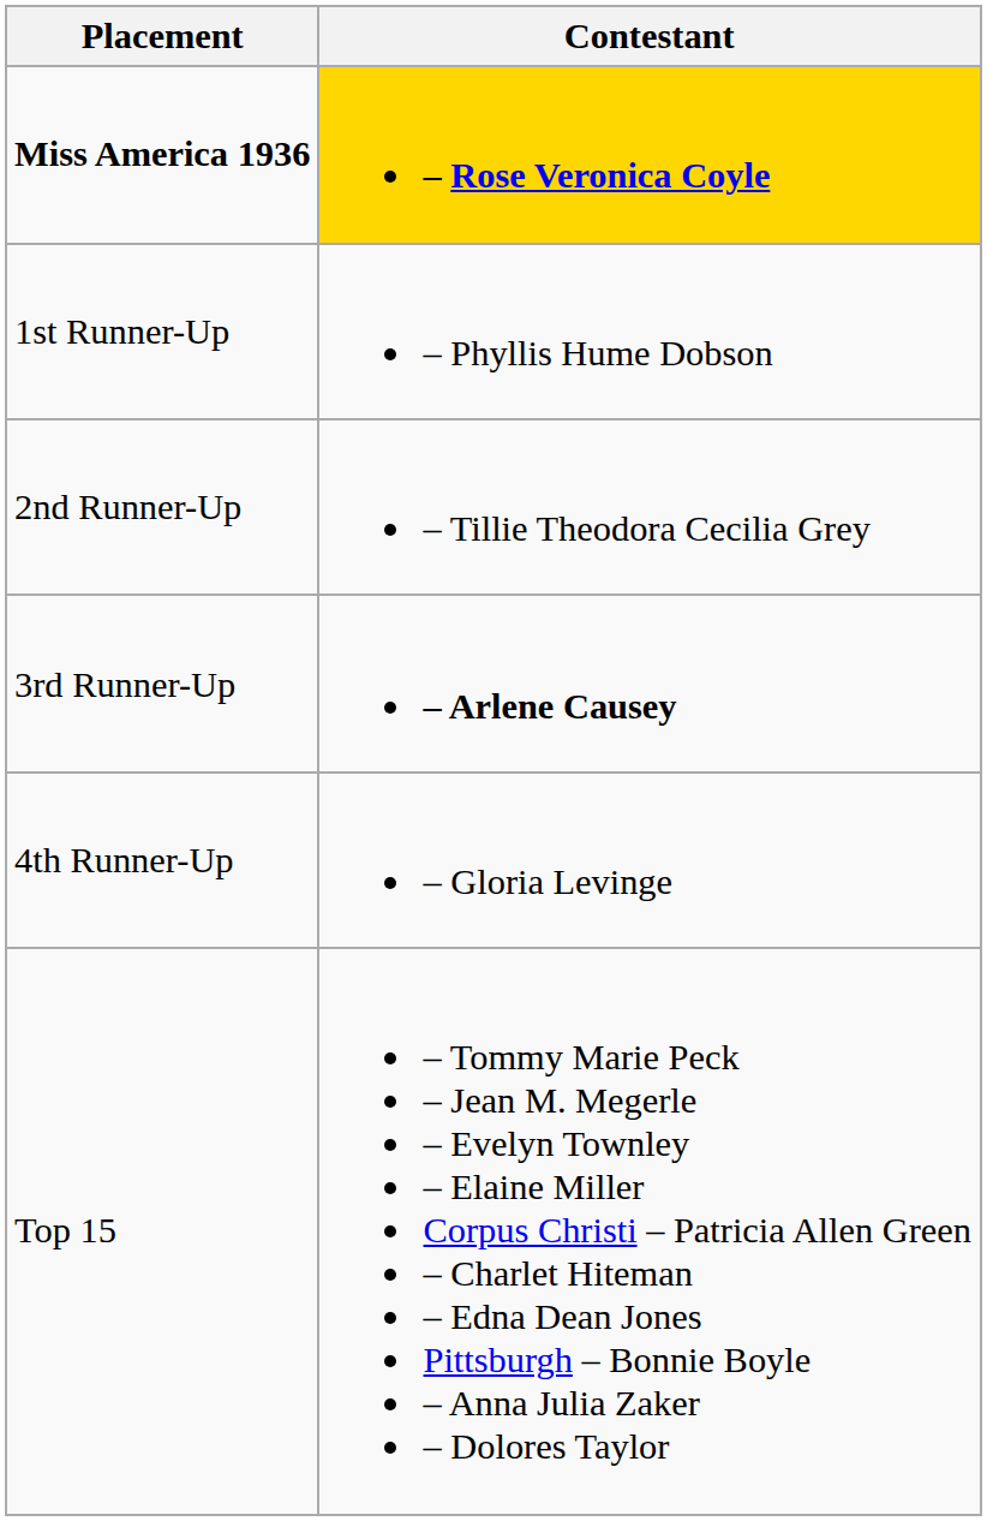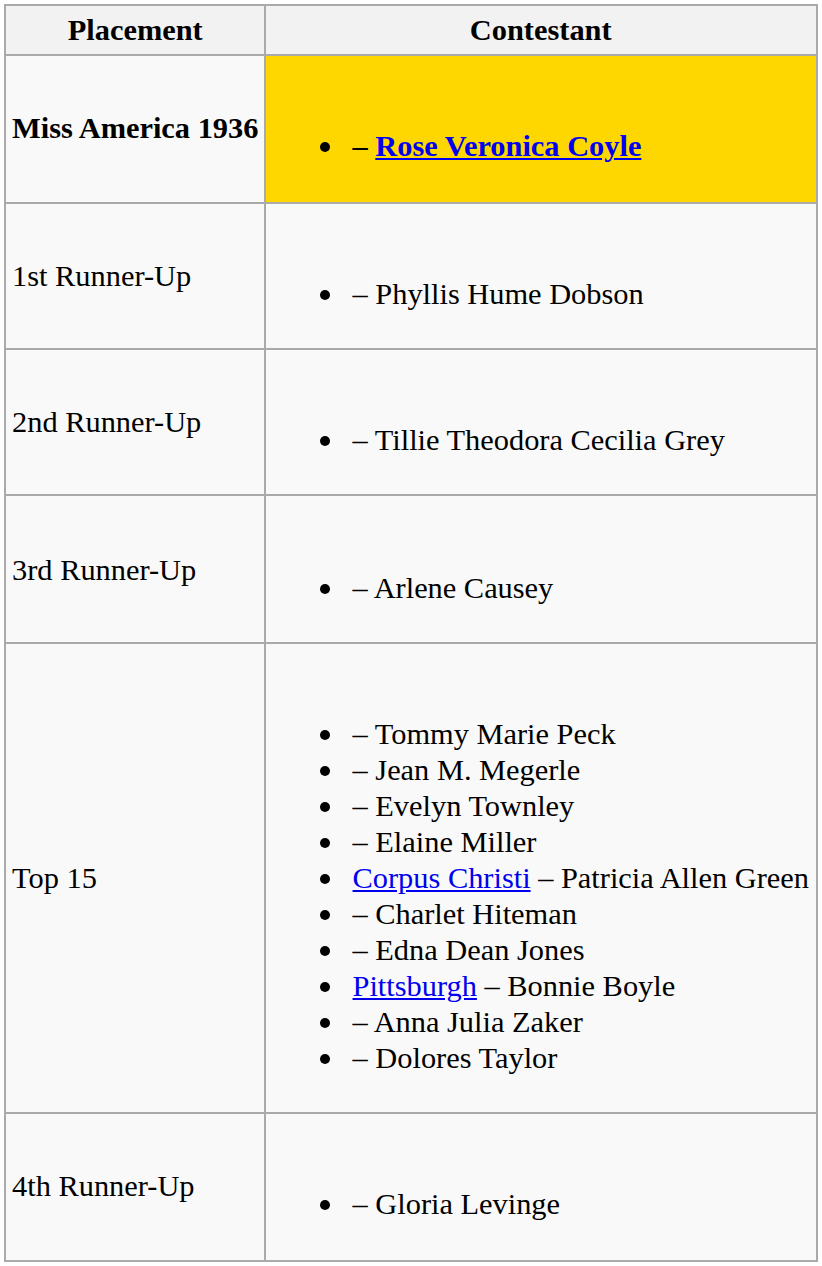 <table class="wikitable sortable" style="font-size: 95%;">
 <tr>
 <th>Placement</th>
 <th>Contestant</th>
 </tr>
 <tr>
 <td><strong>Miss America 1936</strong></td>
 <td style="background: gold;"><br><ul><li><strong> – <a href='#'>Rose Veronica Coyle</a></strong></li></ul></td>
 </tr>
 <tr>
 <td>1st Runner-Up</td>
 <td><br><ul><li> – Phyllis Hume Dobson</li></ul></td>
 </tr>
 <tr>
 <td>2nd Runner-Up</td>
 <td><br><ul><li> – Tillie Theodora Cecilia Grey</li></ul></td>
 </tr>
 <tr>
 <td>3rd Runner-Up</td>
-<td><strong><br><ul><li> – Arlene Causey</li></ul></strong></td>
+<td><br><ul><li> – Arlene Causey</li></ul></td>
+</tr>
+<tr>
+<td>Top 15</td>
+<td><br><ul><li> – Tommy Marie Peck</li><li> – Jean M. Megerle</li><li> – Evelyn Townley</li><li> – Elaine Miller</li><li> <a href='#'>Corpus Christi</a> – Patricia Allen Green</li><li> – Charlet Hiteman</li><li> – Edna Dean Jones</li><li> <a href='#'>Pittsburgh</a> – Bonnie Boyle</li><li> – Anna Julia Zaker</li><li> – Dolores Taylor</li></ul></td>
 </tr>
 <tr>
 <td>4th Runner-Up</td>
 <td><br><ul><li> – Gloria Levinge</li></ul></td>
 </tr>
-<tr>
-<td>Top 15</td>
-<td><br><ul><li> – Tommy Marie Peck</li><li> – Jean M. Megerle</li><li> – Evelyn Townley</li><li> – Elaine Miller</li><li> <a href='#'>Corpus Christi</a> – Patricia Allen Green</li><li> – Charlet Hiteman</li><li> – Edna Dean Jones</li><li> <a href='#'>Pittsburgh</a> – Bonnie Boyle</li><li> – Anna Julia Zaker</li><li> – Dolores Taylor</li></ul></td>
-</tr>
 </table>
